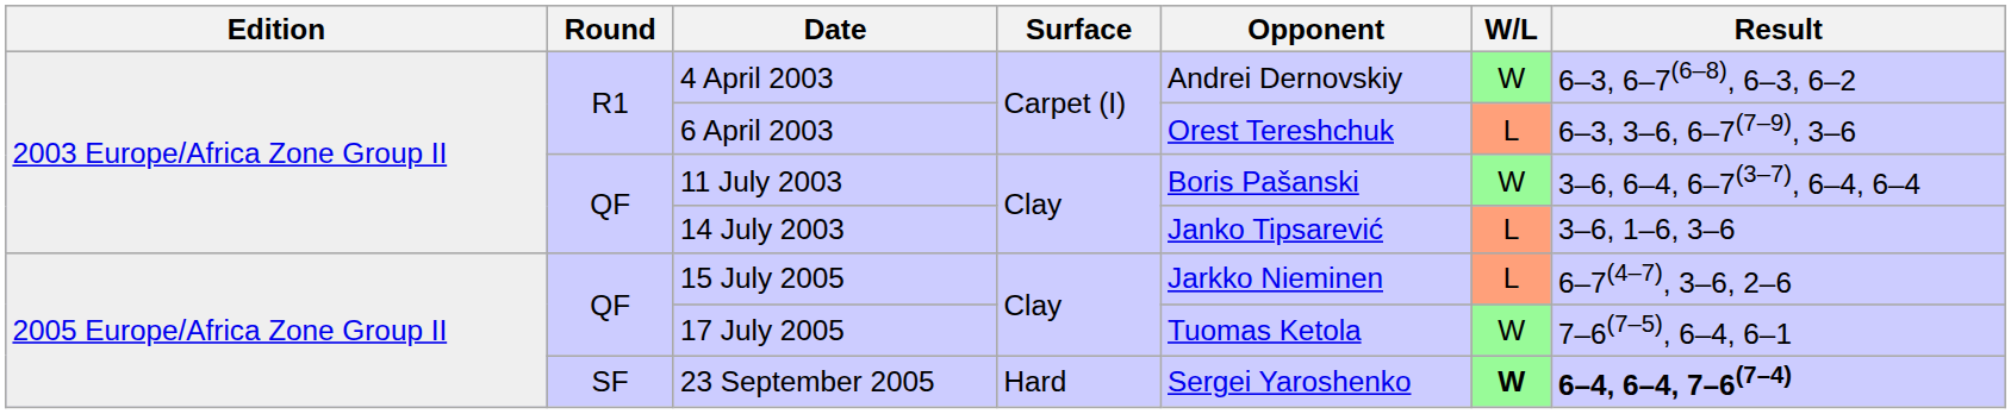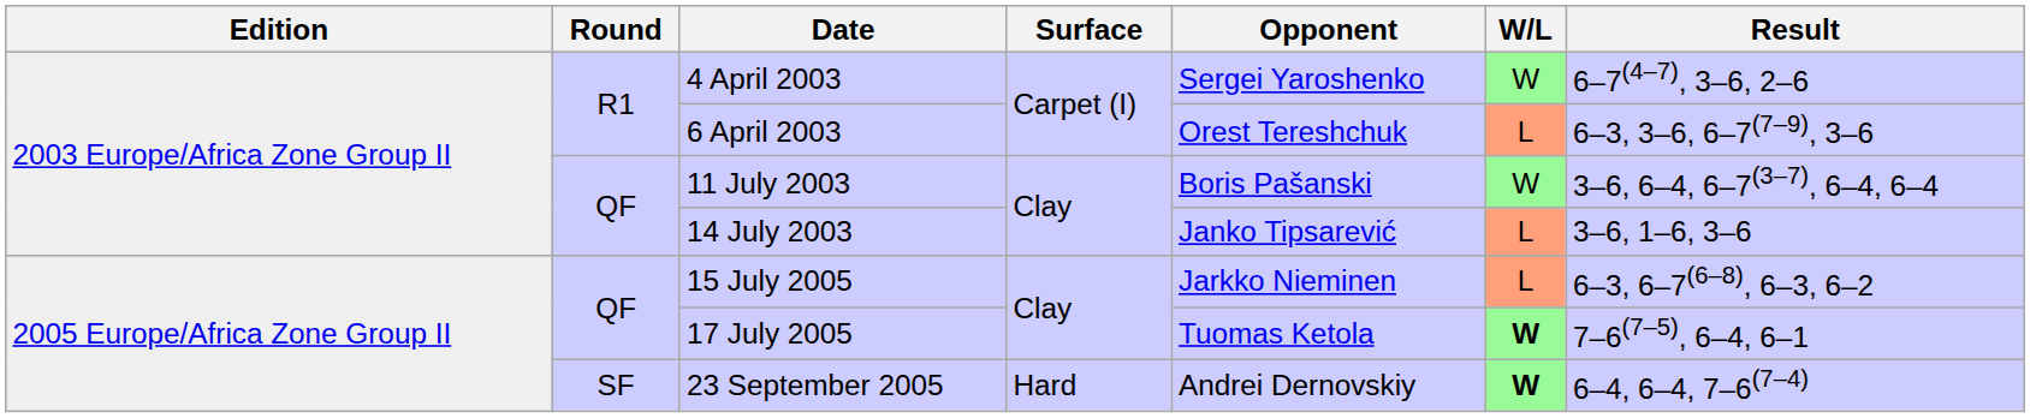 <table class="wikitable" style="font-size:95%;" width="1050">
 <tr>
 <th>Edition</th>
 <th>Round</th>
 <th>Date</th>
 <th>Surface</th>
 <th>Opponent</th>
 <th>W/L</th>
 <th>Result</th>
 </tr>
 <tr bgcolor=#CCCCFF>
 <td bgcolor=#efefef rowspan=4><a href='#'>2003 Europe/Africa Zone Group II</a></td>
 <td align=center rowspan=2>R1</td>
 <td>4 April 2003</td>
 <td rowspan=2>Carpet (I)</td>
-<td> Andrei Dernovskiy</td>
+<td> <a href='#'>Sergei Yaroshenko</a></td>
 <td bgcolor=#98FB98 align=center>W</td>
-<td>6–3, 6–7<sup>(6–8)</sup>, 6–3, 6–2</td>
+<td>6–7<sup>(4–7)</sup>, 3–6, 2–6</td>
 </tr>
 <tr bgcolor=#CCCCFF>
 <td>6 April 2003</td>
 <td> <a href='#'>Orest Tereshchuk</a></td>
 <td bgcolor=#FFA07A align=center>L</td>
 <td>6–3, 3–6, 6–7<sup>(7–9)</sup>, 3–6</td>
 </tr>
 <tr bgcolor=#CCCCFF>
 <td align=center rowspan=2>QF</td>
 <td>11 July 2003</td>
 <td rowspan=2>Clay</td>
 <td> <a href='#'>Boris Pašanski</a></td>
 <td bgcolor=#98FB98 align=center>W</td>
 <td>3–6, 6–4, 6–7<sup>(3–7)</sup>, 6–4, 6–4</td>
 </tr>
 <tr bgcolor=#CCCCFF>
 <td>14 July 2003</td>
 <td> <a href='#'>Janko Tipsarević</a></td>
 <td bgcolor=#FFA07A align=center>L</td>
 <td>3–6, 1–6, 3–6</td>
 </tr>
 <tr bgcolor=#CCCCFF>
 <td bgcolor=#efefef rowspan=3><a href='#'>2005 Europe/Africa Zone Group II</a></td>
 <td align=center rowspan=2>QF</td>
 <td>15 July 2005</td>
 <td rowspan=2>Clay</td>
 <td> <a href='#'>Jarkko Nieminen</a></td>
 <td bgcolor=#FFA07A align=center>L</td>
-<td>6–7<sup>(4–7)</sup>, 3–6, 2–6</td>
+<td>6–3, 6–7<sup>(6–8)</sup>, 6–3, 6–2</td>
 </tr>
 <tr bgcolor=#CCCCFF>
 <td>17 July 2005</td>
 <td> <a href='#'>Tuomas Ketola</a></td>
-<td bgcolor=#98FB98 align=center>W</td>
+<td bgcolor=#98FB98 align=center><strong>W</strong></td>
 <td>7–6<sup>(7–5)</sup>, 6–4, 6–1</td>
 </tr>
 <tr bgcolor=#CCCCFF>
 <td align=center>SF</td>
 <td>23 September 2005</td>
 <td>Hard</td>
-<td> <a href='#'>Sergei Yaroshenko</a></td>
+<td> Andrei Dernovskiy</td>
 <td bgcolor=#98FB98 align=center><strong>W</strong></td>
-<td><strong>6–4, 6–4, 7–6<sup>(7–4)</sup></strong></td>
+<td>6–4, 6–4, 7–6<sup>(7–4)</sup></td>
 </tr>
 </table>
